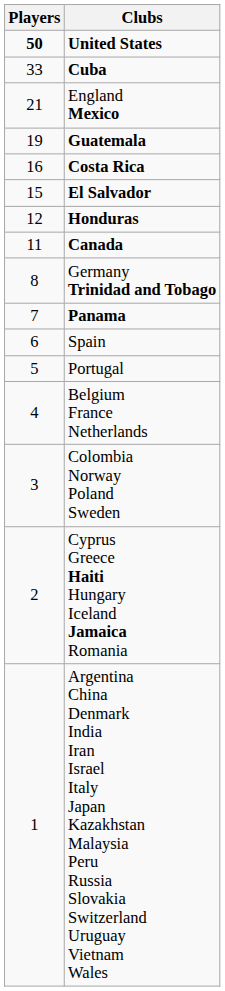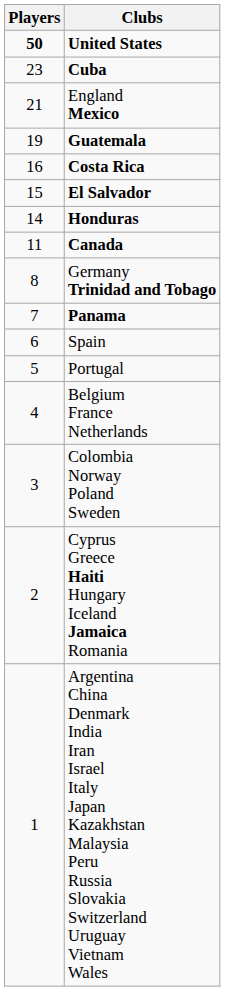 <table class="wikitable">
 <tr>
 <th>Players</th>
 <th>Clubs</th>
 </tr>
 <tr>
 <td align=center><strong>50</strong></td>
 <td> <strong>United States</strong></td>
 </tr>
 <tr>
-<td align=center>33</td>
+<td align=center>23</td>
 <td> <strong>Cuba</strong></td>
 </tr>
 <tr>
 <td align=center>21</td>
 <td> England<br> <strong>Mexico</strong></td>
 </tr>
 <tr>
 <td align=center>19</td>
 <td> <strong>Guatemala</strong></td>
 </tr>
 <tr>
 <td align=center>16</td>
 <td> <strong>Costa Rica</strong></td>
 </tr>
 <tr>
 <td align=center>15</td>
 <td> <strong>El Salvador</strong></td>
 </tr>
 <tr>
-<td align=center>12</td>
+<td align=center>14</td>
 <td> <strong>Honduras</strong></td>
 </tr>
 <tr>
 <td align=center>11</td>
 <td> <strong>Canada</strong></td>
 </tr>
 <tr>
 <td align=center>8</td>
 <td> Germany<br> <strong>Trinidad and Tobago</strong></td>
 </tr>
 <tr>
 <td align=center>7</td>
 <td> <strong>Panama</strong></td>
 </tr>
 <tr>
 <td align=center>6</td>
 <td> Spain</td>
 </tr>
 <tr>
 <td align=center>5</td>
 <td> Portugal</td>
 </tr>
 <tr>
 <td align=center>4</td>
 <td> Belgium<br> France<br> Netherlands</td>
 </tr>
 <tr>
 <td align=center>3</td>
 <td> Colombia<br> Norway<br> Poland<br> Sweden</td>
 </tr>
 <tr>
 <td align=center>2</td>
 <td> Cyprus<br> Greece<br> <strong>Haiti</strong><br> Hungary<br> Iceland<br> <strong>Jamaica</strong><br> Romania</td>
 </tr>
 <tr>
 <td align=center>1</td>
 <td> Argentina<br> China<br> Denmark<br> India<br> Iran<br> Israel<br> Italy<br> Japan<br> Kazakhstan<br> Malaysia<br> Peru<br> Russia<br> Slovakia<br> Switzerland<br> Uruguay<br> Vietnam<br> Wales</td>
 </tr>
 </table>
